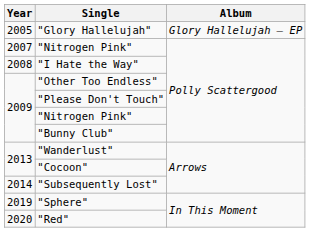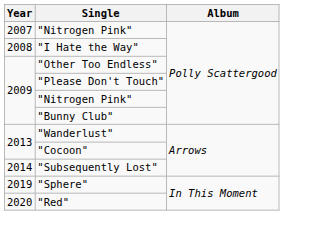 <table class="wikitable">
 <tr>
 <th>Year</th>
 <th>Single</th>
 <th>Album</th>
-</tr>
-<tr>
-<td>2005</td>
-<td>"Glory Hallelujah"</td>
-<td><em>Glory Hallelujah – EP</em></td>
 </tr>
 <tr>
 <td>2007</td>
 <td>"Nitrogen Pink"</td>
 <td rowspan="6"><em>Polly Scattergood</em></td>
 </tr>
 <tr>
 <td>2008</td>
 <td>"I Hate the Way"</td>
 </tr>
 <tr>
 <td rowspan="4">2009</td>
 <td>"Other Too Endless"</td>
 </tr>
 <tr>
 <td>"Please Don't Touch"</td>
 </tr>
 <tr>
 <td>"Nitrogen Pink"</td>
 </tr>
 <tr>
 <td>"Bunny Club"</td>
 </tr>
 <tr>
 <td rowspan="2">2013</td>
 <td>"Wanderlust"</td>
 <td rowspan="3"><em>Arrows</em></td>
 </tr>
 <tr>
 <td>"Cocoon"</td>
 </tr>
 <tr>
 <td rowpsan="1">2014</td>
 <td>"Subsequently Lost"</td>
 </tr>
 <tr>
 <td>2019</td>
 <td>"Sphere"</td>
 <td rowspan= "2"><em>In This Moment</em></td>
 </tr>
 <tr>
 <td>2020</td>
 <td>"Red"</td>
 </tr>
 </table>
